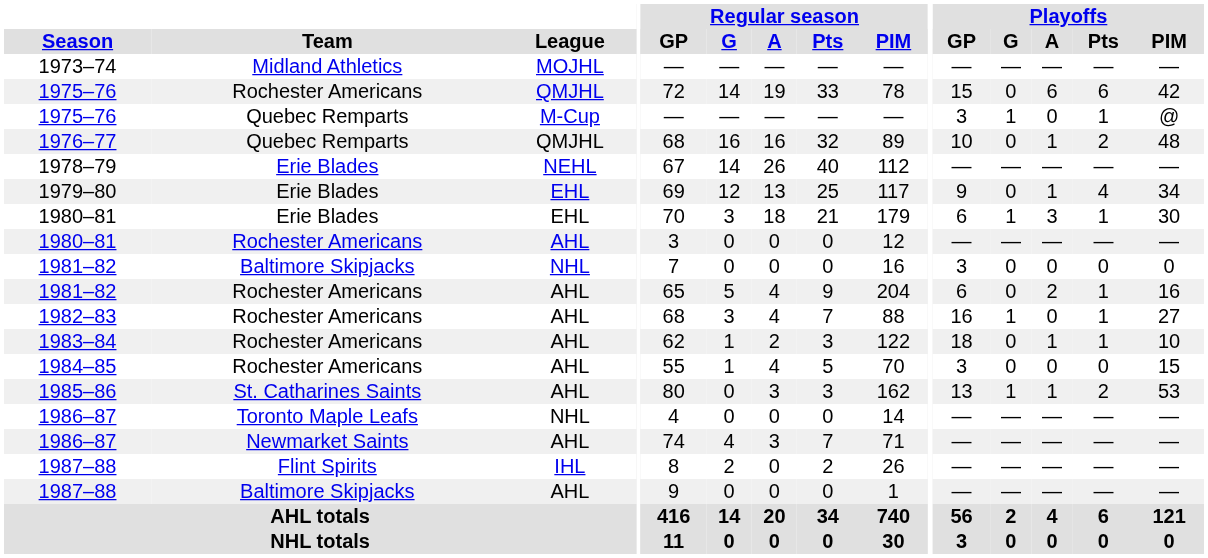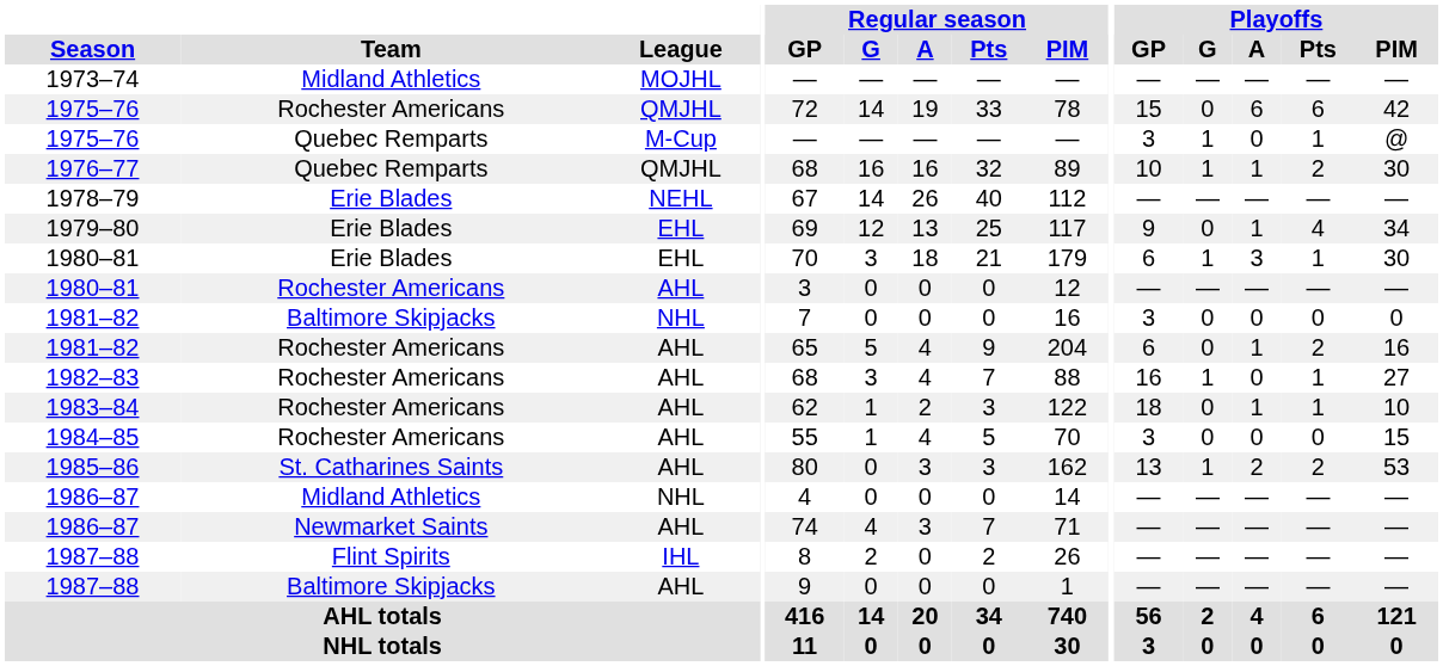 <table border="0" cellpadding="1" cellspacing="0" style="text-align:center; width:60em">
 <tr bgcolor="#e0e0e0">
 <th colspan="3" bgcolor="#ffffff"></th>
 <th rowspan="100" bgcolor="#ffffff"></th>
 <th colspan="5"><a href='#'>Regular season</a></th>
 <th rowspan="100" bgcolor="#ffffff"></th>
 <th colspan="5"><a href='#'>Playoffs</a></th>
 </tr>
 <tr bgcolor="#e0e0e0">
 <th><a href='#'>Season</a></th>
 <th>Team</th>
 <th>League</th>
 <th>GP</th>
 <th><a href='#'>G</a></th>
 <th><a href='#'>A</a></th>
 <th><a href='#'>Pts</a></th>
 <th><a href='#'>PIM</a></th>
 <th>GP</th>
 <th>G</th>
 <th>A</th>
 <th>Pts</th>
 <th>PIM</th>
 </tr>
 <tr>
 <td>1973–74</td>
 <td><a href='#'>Midland Athletics</a></td>
 <td><a href='#'>MOJHL</a></td>
 <td>—</td>
 <td>—</td>
 <td>—</td>
 <td>—</td>
 <td>—</td>
 <td>—</td>
 <td>—</td>
 <td>—</td>
 <td>—</td>
 <td>—</td>
 </tr>
 <tr bgcolor="#f0f0f0">
 <td><a href='#'>1975–76</a></td>
 <td>Rochester Americans</td>
 <td><a href='#'>QMJHL</a></td>
 <td>72</td>
 <td>14</td>
 <td>19</td>
 <td>33</td>
 <td>78</td>
 <td>15</td>
 <td>0</td>
 <td>6</td>
 <td>6</td>
 <td>42</td>
 </tr>
 <tr>
 <td><a href='#'>1975–76</a></td>
 <td>Quebec Remparts</td>
 <td><a href='#'>M-Cup</a></td>
 <td>—</td>
 <td>—</td>
 <td>—</td>
 <td>—</td>
 <td>—</td>
 <td>3</td>
 <td>1</td>
 <td>0</td>
 <td>1</td>
 <td>@</td>
 </tr>
 <tr bgcolor="#f0f0f0">
 <td><a href='#'>1976–77</a></td>
 <td>Quebec Remparts</td>
 <td>QMJHL</td>
 <td>68</td>
 <td>16</td>
 <td>16</td>
 <td>32</td>
 <td>89</td>
 <td>10</td>
-<td>0</td>
+<td>1</td>
 <td>1</td>
 <td>2</td>
-<td>48</td>
+<td>30</td>
 </tr>
 <tr>
 <td>1978–79</td>
 <td><a href='#'>Erie Blades</a></td>
 <td><a href='#'>NEHL</a></td>
 <td>67</td>
 <td>14</td>
 <td>26</td>
 <td>40</td>
 <td>112</td>
 <td>—</td>
 <td>—</td>
 <td>—</td>
 <td>—</td>
 <td>—</td>
 </tr>
 <tr bgcolor="#f0f0f0">
 <td>1979–80</td>
 <td>Erie Blades</td>
 <td><a href='#'>EHL</a></td>
 <td>69</td>
 <td>12</td>
 <td>13</td>
 <td>25</td>
 <td>117</td>
 <td>9</td>
 <td>0</td>
 <td>1</td>
 <td>4</td>
 <td>34</td>
 </tr>
 <tr>
 <td>1980–81</td>
 <td>Erie Blades</td>
 <td>EHL</td>
 <td>70</td>
 <td>3</td>
 <td>18</td>
 <td>21</td>
 <td>179</td>
 <td>6</td>
 <td>1</td>
 <td>3</td>
 <td>1</td>
 <td>30</td>
 </tr>
 <tr bgcolor="#f0f0f0">
 <td><a href='#'>1980–81</a></td>
 <td><a href='#'>Rochester Americans</a></td>
 <td><a href='#'>AHL</a></td>
 <td>3</td>
 <td>0</td>
 <td>0</td>
 <td>0</td>
 <td>12</td>
 <td>—</td>
 <td>—</td>
 <td>—</td>
 <td>—</td>
 <td>—</td>
 </tr>
 <tr>
 <td><a href='#'>1981–82</a></td>
 <td><a href='#'>Baltimore Skipjacks</a></td>
 <td><a href='#'>NHL</a></td>
 <td>7</td>
 <td>0</td>
 <td>0</td>
 <td>0</td>
 <td>16</td>
 <td>3</td>
 <td>0</td>
 <td>0</td>
 <td>0</td>
 <td>0</td>
 </tr>
 <tr bgcolor="#f0f0f0">
 <td><a href='#'>1981–82</a></td>
 <td>Rochester Americans</td>
 <td>AHL</td>
 <td>65</td>
 <td>5</td>
 <td>4</td>
 <td>9</td>
 <td>204</td>
 <td>6</td>
 <td>0</td>
+<td>1</td>
 <td>2</td>
-<td>1</td>
 <td>16</td>
 </tr>
 <tr>
 <td><a href='#'>1982–83</a></td>
 <td>Rochester Americans</td>
 <td>AHL</td>
 <td>68</td>
 <td>3</td>
 <td>4</td>
 <td>7</td>
 <td>88</td>
 <td>16</td>
 <td>1</td>
 <td>0</td>
 <td>1</td>
 <td>27</td>
 </tr>
 <tr bgcolor="#f0f0f0">
 <td><a href='#'>1983–84</a></td>
 <td>Rochester Americans</td>
 <td>AHL</td>
 <td>62</td>
 <td>1</td>
 <td>2</td>
 <td>3</td>
 <td>122</td>
 <td>18</td>
 <td>0</td>
 <td>1</td>
 <td>1</td>
 <td>10</td>
 </tr>
 <tr>
 <td><a href='#'>1984–85</a></td>
 <td>Rochester Americans</td>
 <td>AHL</td>
 <td>55</td>
 <td>1</td>
 <td>4</td>
 <td>5</td>
 <td>70</td>
 <td>3</td>
 <td>0</td>
 <td>0</td>
 <td>0</td>
 <td>15</td>
 </tr>
 <tr bgcolor="#f0f0f0">
 <td><a href='#'>1985–86</a></td>
 <td><a href='#'>St. Catharines Saints</a></td>
 <td>AHL</td>
 <td>80</td>
 <td>0</td>
 <td>3</td>
 <td>3</td>
 <td>162</td>
 <td>13</td>
 <td>1</td>
-<td>1</td>
+<td>2</td>
 <td>2</td>
 <td>53</td>
 </tr>
 <tr>
 <td><a href='#'>1986–87</a></td>
-<td><a href='#'>Toronto Maple Leafs</a></td>
+<td><a href='#'>Midland Athletics</a></td>
 <td>NHL</td>
 <td>4</td>
 <td>0</td>
 <td>0</td>
 <td>0</td>
 <td>14</td>
 <td>—</td>
 <td>—</td>
 <td>—</td>
 <td>—</td>
 <td>—</td>
 </tr>
 <tr bgcolor="#f0f0f0">
 <td><a href='#'>1986–87</a></td>
 <td><a href='#'>Newmarket Saints</a></td>
 <td>AHL</td>
 <td>74</td>
 <td>4</td>
 <td>3</td>
 <td>7</td>
 <td>71</td>
 <td>—</td>
 <td>—</td>
 <td>—</td>
 <td>—</td>
 <td>—</td>
 </tr>
 <tr>
 <td><a href='#'>1987–88</a></td>
 <td><a href='#'>Flint Spirits</a></td>
 <td><a href='#'>IHL</a></td>
 <td>8</td>
 <td>2</td>
 <td>0</td>
 <td>2</td>
 <td>26</td>
 <td>—</td>
 <td>—</td>
 <td>—</td>
 <td>—</td>
 <td>—</td>
 </tr>
 <tr bgcolor="#f0f0f0">
 <td><a href='#'>1987–88</a></td>
 <td><a href='#'>Baltimore Skipjacks</a></td>
 <td>AHL</td>
 <td>9</td>
 <td>0</td>
 <td>0</td>
 <td>0</td>
 <td>1</td>
 <td>—</td>
 <td>—</td>
 <td>—</td>
 <td>—</td>
 <td>—</td>
 </tr>
 <tr bgcolor="#e0e0e0">
 <th colspan="3">AHL totals</th>
 <th>416</th>
 <th>14</th>
 <th>20</th>
 <th>34</th>
 <th>740</th>
 <th>56</th>
 <th>2</th>
 <th>4</th>
 <th>6</th>
 <th>121</th>
 </tr>
 <tr bgcolor="#e0e0e0">
 <th colspan="3">NHL totals</th>
 <th>11</th>
 <th>0</th>
 <th>0</th>
 <th>0</th>
 <th>30</th>
 <th>3</th>
 <th>0</th>
 <th>0</th>
 <th>0</th>
 <th>0</th>
 </tr>
 </table>
